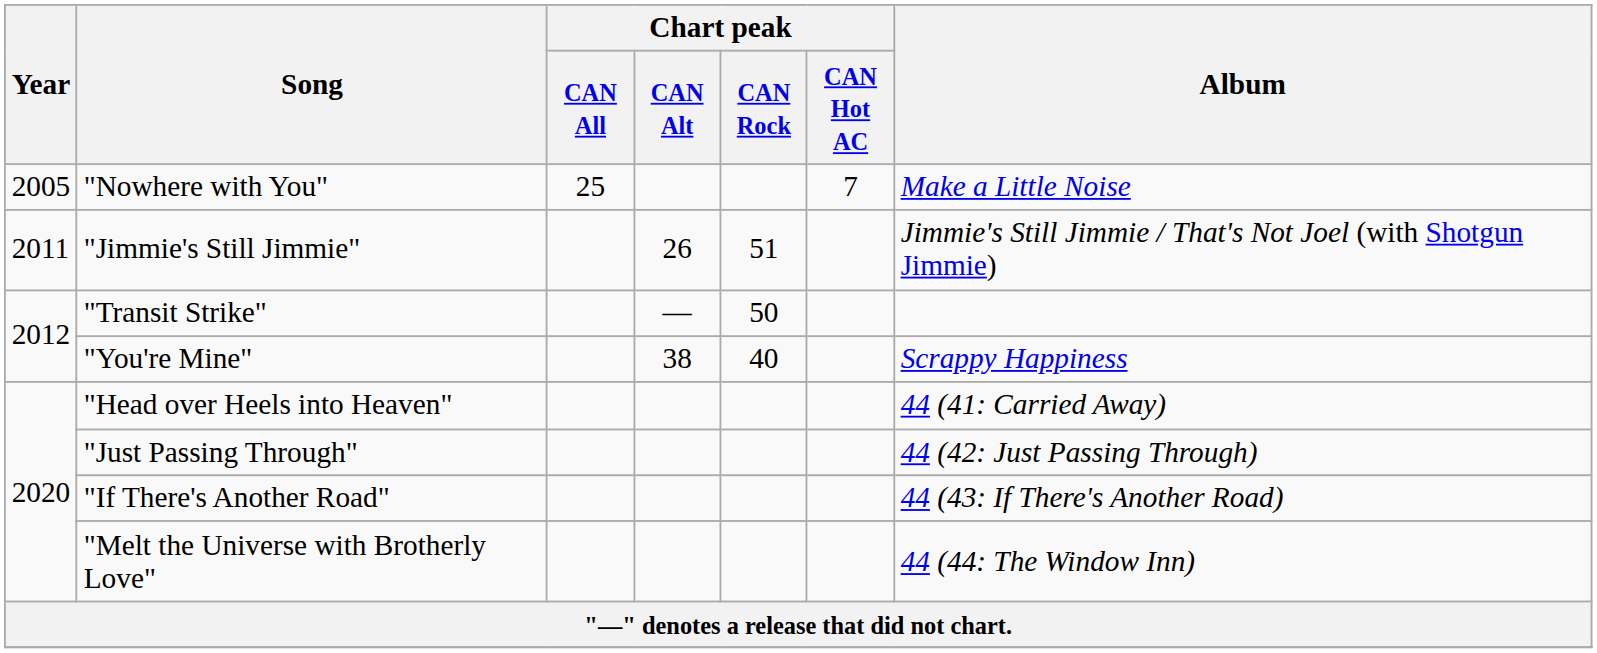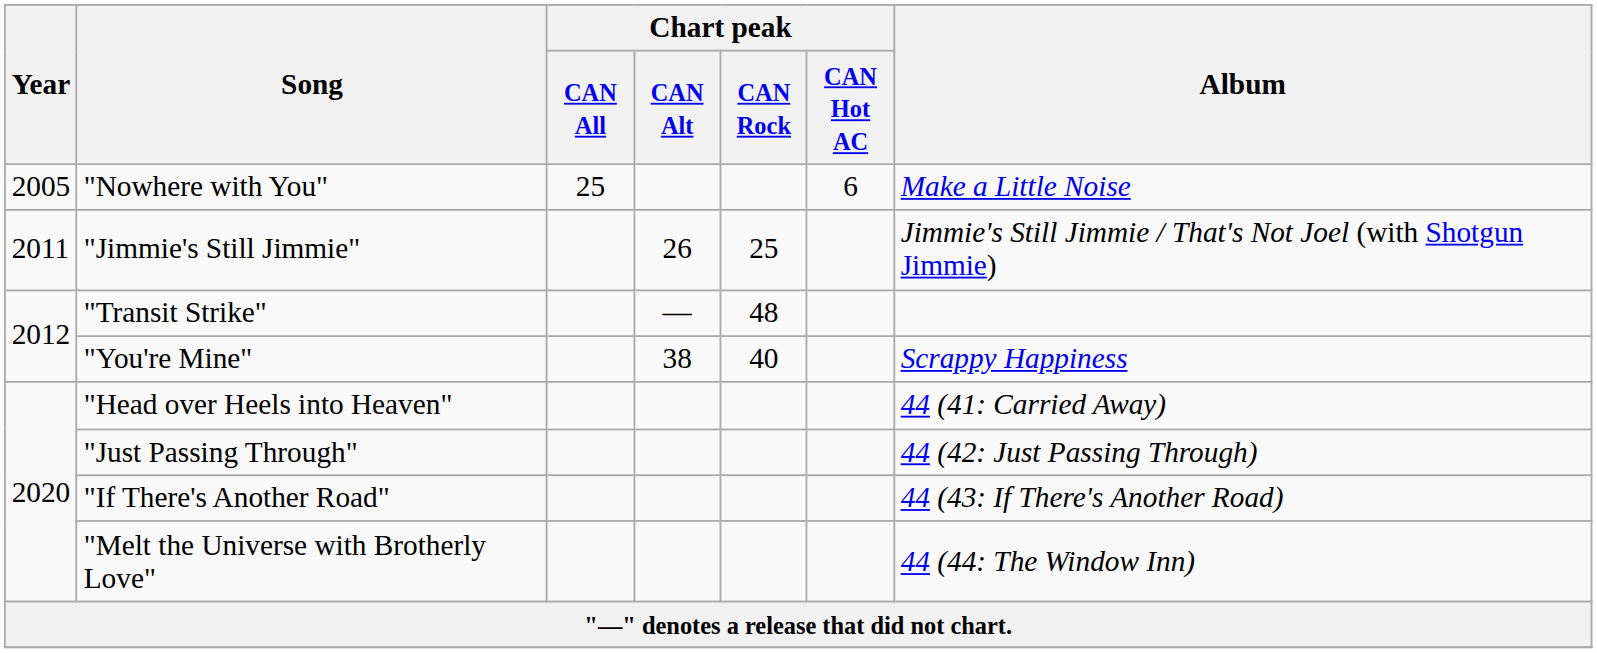 <table class="wikitable">
 <tr>
 <th rowspan="2">Year</th>
 <th rowspan="2">Song</th>
 <th colspan="4">Chart peak</th>
 <th rowspan="2">Album</th>
 </tr>
 <tr>
 <th width="40"><small><a href='#'>CAN<br>All</a></small><br></th>
 <th width="40"><small><a href='#'>CAN<br>Alt</a></small><br></th>
 <th width="40"><small><a href='#'>CAN<br>Rock</a></small><br></th>
 <th width="40"><small><a href='#'>CAN<br>Hot AC</a></small><br></th>
 </tr>
 <tr>
 <td rowspan="1">2005</td>
 <td>"Nowhere with You"</td>
 <td align="center">25</td>
 <td align="center"></td>
 <td align="center"></td>
-<td align="center">7</td>
+<td align="center">6</td>
 <td rowspan="1"><em><a href='#'>Make a Little Noise</a></em></td>
 </tr>
 <tr>
 <td rowspan="1">2011</td>
 <td>"Jimmie's Still Jimmie"</td>
 <td align="center"></td>
 <td align="center">26</td>
-<td align="center">51</td>
+<td align="center">25</td>
 <td align="center"></td>
 <td rowspan="1"><em>Jimmie's Still Jimmie / That's Not Joel</em> (with <a href='#'>Shotgun Jimmie</a>)</td>
 </tr>
 <tr>
 <td rowspan="2">2012</td>
 <td>"Transit Strike"</td>
 <td align="center"></td>
 <td align="center">—</td>
-<td align="center">50</td>
+<td align="center">48</td>
 <td align="center"></td>
 <td></td>
 </tr>
 <tr>
 <td>"You're Mine"</td>
 <td align="center"></td>
 <td align="center">38</td>
 <td align="center">40</td>
 <td align="center"></td>
 <td rowspan="1"><em><a href='#'>Scrappy Happiness</a></em></td>
 </tr>
 <tr>
 <td rowspan="4">2020</td>
 <td>"Head over Heels into Heaven"</td>
 <td align="center"></td>
 <td align="center"></td>
 <td align="center"></td>
 <td align="center"></td>
 <td rowspan="1"><em><a href='#'>44</a> (41: Carried Away)</em></td>
 </tr>
 <tr>
 <td>"Just Passing Through"</td>
 <td align="center"></td>
 <td align="center"></td>
 <td align="center"></td>
 <td align="center"></td>
 <td rowspan="1"><em><a href='#'>44</a> (42: Just Passing Through)</em></td>
 </tr>
 <tr>
 <td>"If There's Another Road"</td>
 <td align="center"></td>
 <td align="center"></td>
 <td align="center"></td>
 <td align="center"></td>
 <td rowspan="1"><em><a href='#'>44</a> (43: If There's Another Road)</em></td>
 </tr>
 <tr>
 <td>"Melt the Universe with Brotherly Love"</td>
 <td align="center"></td>
 <td align="center"></td>
 <td align="center"></td>
 <td align="center"></td>
 <td rowspan="1"><em><a href='#'>44</a> (44: The Window Inn)</em></td>
 </tr>
 <tr>
 <th colspan="10"><small>"—" denotes a release that did not chart.</small></th>
 </tr>
 <tr>
 </tr>
 </table>
